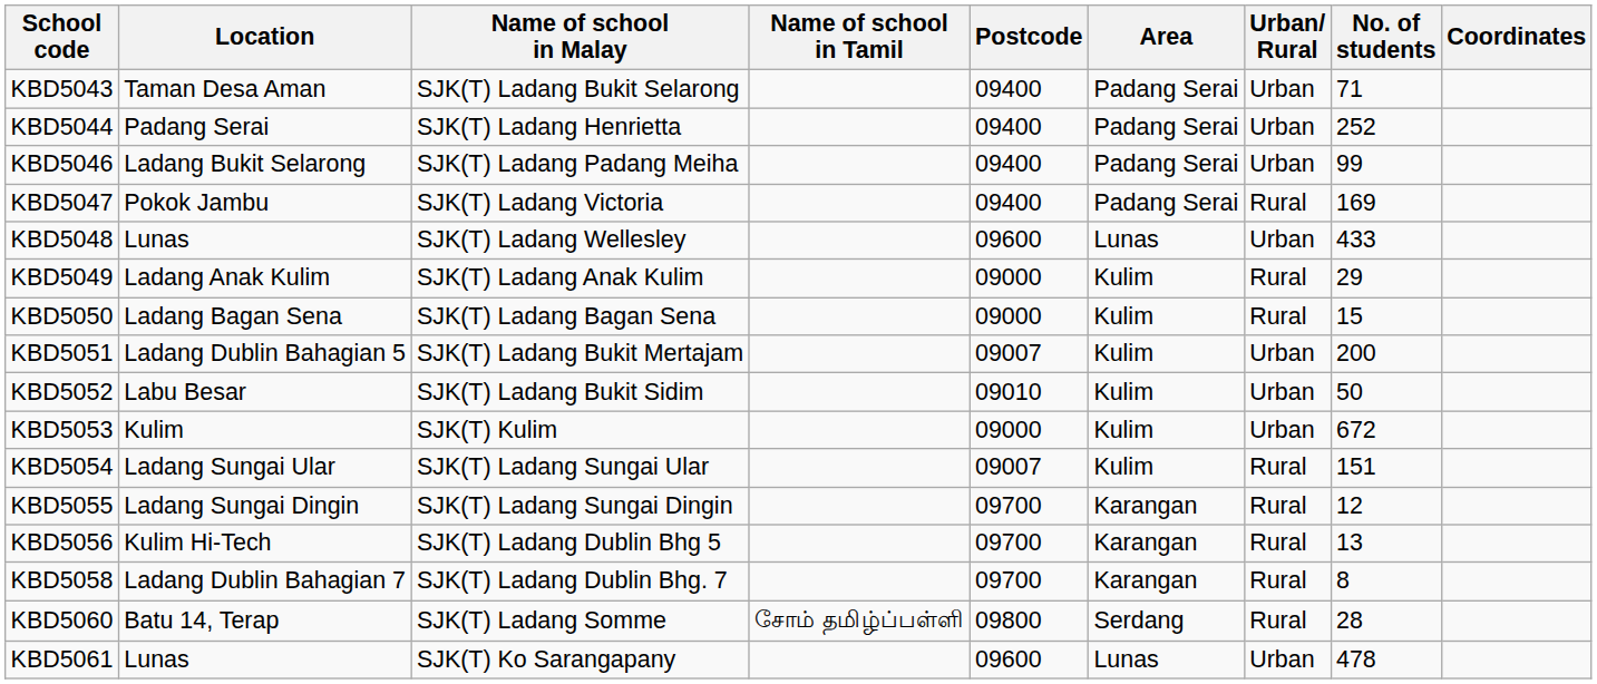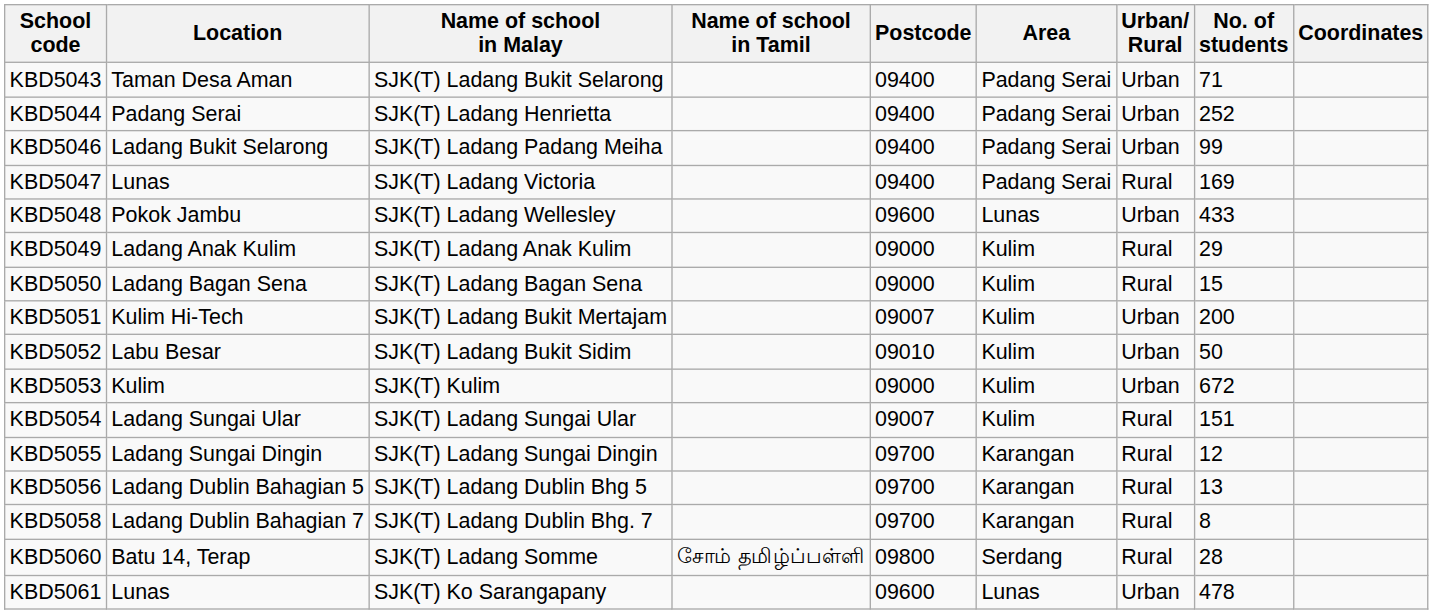 <table class="wikitable sortable">
 <tr>
 <th>School<br>code</th>
 <th>Location</th>
 <th>Name of school<br>in Malay</th>
 <th>Name of school<br>in Tamil</th>
 <th>Postcode</th>
 <th>Area</th>
 <th>Urban/<br>Rural</th>
 <th>No. of<br>students</th>
 <th>Coordinates</th>
 </tr>
 <tr>
 <td>KBD5043</td>
 <td>Taman Desa Aman</td>
 <td>SJK(T) Ladang Bukit Selarong</td>
 <td></td>
 <td>09400</td>
 <td>Padang Serai</td>
 <td>Urban</td>
 <td>71</td>
 <td></td>
 </tr>
 <tr>
 <td>KBD5044</td>
 <td>Padang Serai</td>
 <td>SJK(T) Ladang Henrietta</td>
 <td></td>
 <td>09400</td>
 <td>Padang Serai</td>
 <td>Urban</td>
 <td>252</td>
 <td></td>
 </tr>
 <tr>
 <td>KBD5046</td>
 <td>Ladang Bukit Selarong</td>
 <td>SJK(T) Ladang Padang Meiha</td>
 <td></td>
 <td>09400</td>
 <td>Padang Serai</td>
 <td>Urban</td>
 <td>99</td>
 <td></td>
 </tr>
 <tr>
 <td>KBD5047</td>
-<td>Pokok Jambu</td>
+<td>Lunas</td>
 <td>SJK(T) Ladang Victoria</td>
 <td></td>
 <td>09400</td>
 <td>Padang Serai</td>
 <td>Rural</td>
 <td>169</td>
 <td></td>
 </tr>
 <tr>
 <td>KBD5048</td>
-<td>Lunas</td>
+<td>Pokok Jambu</td>
 <td>SJK(T) Ladang Wellesley</td>
 <td></td>
 <td>09600</td>
 <td>Lunas</td>
 <td>Urban</td>
 <td>433</td>
 <td></td>
 </tr>
 <tr>
 <td>KBD5049</td>
 <td>Ladang Anak Kulim</td>
 <td>SJK(T) Ladang Anak Kulim</td>
 <td></td>
 <td>09000</td>
 <td>Kulim</td>
 <td>Rural</td>
 <td>29</td>
 <td></td>
 </tr>
 <tr>
 <td>KBD5050</td>
 <td>Ladang Bagan Sena</td>
 <td>SJK(T) Ladang Bagan Sena</td>
 <td></td>
 <td>09000</td>
 <td>Kulim</td>
 <td>Rural</td>
 <td>15</td>
 <td></td>
 </tr>
 <tr>
 <td>KBD5051</td>
-<td>Ladang Dublin Bahagian 5</td>
+<td>Kulim Hi-Tech</td>
 <td>SJK(T) Ladang Bukit Mertajam</td>
 <td></td>
 <td>09007</td>
 <td>Kulim</td>
 <td>Urban</td>
 <td>200</td>
 <td></td>
 </tr>
 <tr>
 <td>KBD5052</td>
 <td>Labu Besar</td>
 <td>SJK(T) Ladang Bukit Sidim</td>
 <td></td>
 <td>09010</td>
 <td>Kulim</td>
 <td>Urban</td>
 <td>50</td>
 <td></td>
 </tr>
 <tr>
 <td>KBD5053</td>
 <td>Kulim</td>
 <td>SJK(T) Kulim</td>
 <td></td>
 <td>09000</td>
 <td>Kulim</td>
 <td>Urban</td>
 <td>672</td>
 <td></td>
 </tr>
 <tr>
 <td>KBD5054</td>
 <td>Ladang Sungai Ular</td>
 <td>SJK(T) Ladang Sungai Ular</td>
 <td></td>
 <td>09007</td>
 <td>Kulim</td>
 <td>Rural</td>
 <td>151</td>
 <td></td>
 </tr>
 <tr>
 <td>KBD5055</td>
 <td>Ladang Sungai Dingin</td>
 <td>SJK(T) Ladang Sungai Dingin</td>
 <td></td>
 <td>09700</td>
 <td>Karangan</td>
 <td>Rural</td>
 <td>12</td>
 <td></td>
 </tr>
 <tr>
 <td>KBD5056</td>
-<td>Kulim Hi-Tech</td>
+<td>Ladang Dublin Bahagian 5</td>
 <td>SJK(T) Ladang Dublin Bhg 5</td>
 <td></td>
 <td>09700</td>
 <td>Karangan</td>
 <td>Rural</td>
 <td>13</td>
 <td></td>
 </tr>
 <tr>
 <td>KBD5058</td>
 <td>Ladang Dublin Bahagian 7</td>
 <td>SJK(T) Ladang Dublin Bhg. 7</td>
 <td></td>
 <td>09700</td>
 <td>Karangan</td>
 <td>Rural</td>
 <td>8</td>
 <td></td>
 </tr>
 <tr>
 <td>KBD5060</td>
 <td>Batu 14, Terap</td>
 <td>SJK(T) Ladang Somme</td>
 <td>சோம் தமிழ்ப்பள்ளி</td>
 <td>09800</td>
 <td>Serdang</td>
 <td>Rural</td>
 <td>28</td>
 <td></td>
 </tr>
 <tr>
 <td>KBD5061</td>
 <td>Lunas</td>
 <td>SJK(T) Ko Sarangapany</td>
 <td></td>
 <td>09600</td>
 <td>Lunas</td>
 <td>Urban</td>
 <td>478</td>
 <td></td>
 </tr>
 </table>
